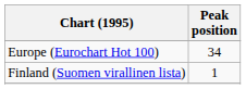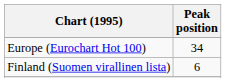 <table class="wikitable sortable">
 <tr>
 <th>Chart (1995)</th>
 <th>Peak<br>position</th>
 </tr>
 <tr>
 </tr>
 <tr>
 </tr>
 <tr>
 <td>Europe (<a href='#'>Eurochart Hot 100</a>)</td>
 <td align="center">34</td>
 </tr>
 <tr>
 <td>Finland (<a href='#'>Suomen virallinen lista</a>)</td>
-<td align="center">1</td>
+<td align="center">6</td>
 </tr>
 <tr>
 </tr>
 <tr>
 </tr>
 <tr>
 </tr>
 <tr>
 </tr>
 </table>
